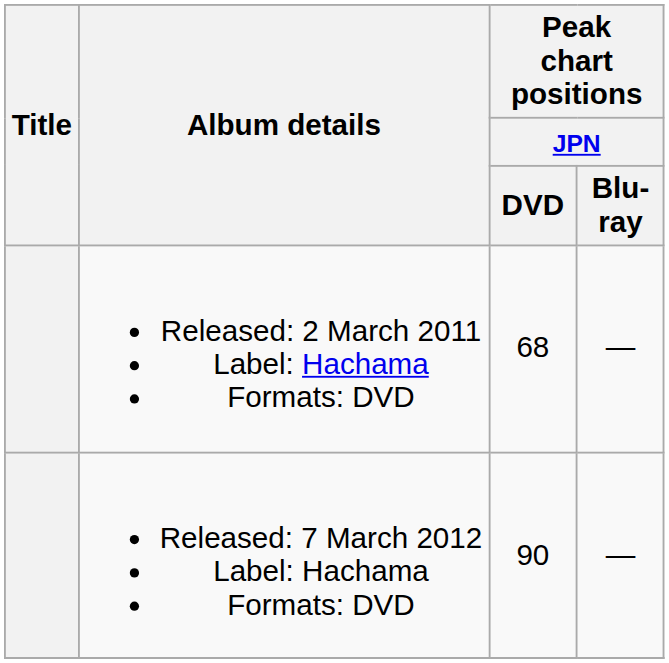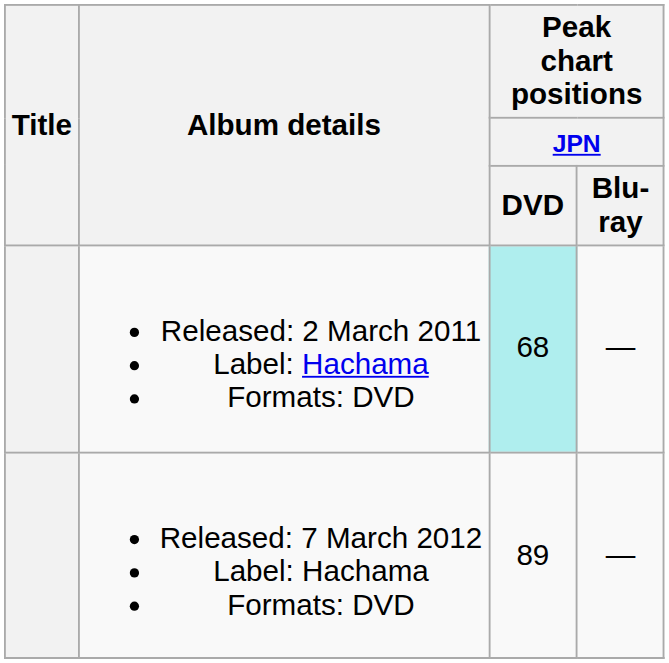 <table class="wikitable plainrowheaders" style="text-align:center;">
 <tr>
 <th scope="col" rowspan="3">Title</th>
 <th scope="col" rowspan="3">Album details</th>
 <th scope="col" colspan="2">Peak <br> chart <br> positions</th>
 </tr>
 <tr>
 <th scope="col" colspan="2"><small><a href='#'>JPN</a></small></th>
 </tr>
 <tr>
 <th style="width:2.5em;">DVD</th>
 <th style="width:2.5em;">Blu-ray</th>
 </tr>
 <tr>
 <th scope="row"><em></em></th>
 <td><br><ul><li>Released: 2 March 2011</li><li>Label: <a href='#'>Hachama</a></li><li>Formats: DVD</li></ul></td>
-<td>68</td>
+<td style="background: paleturquoise;">68</td>
 <td>—</td>
 </tr>
 <tr>
 <th scope="row"><em></em></th>
 <td><br><ul><li>Released: 7 March 2012</li><li>Label: Hachama</li><li>Formats: DVD</li></ul></td>
-<td>90</td>
+<td>89</td>
 <td>—</td>
 </tr>
 <tr>
 </tr>
 </table>
